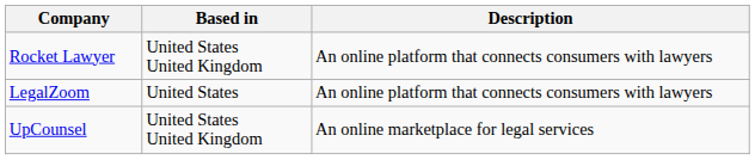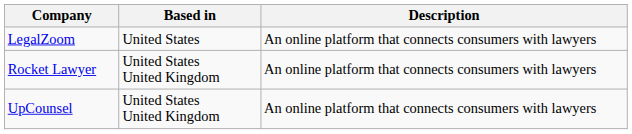 <table class="wikitable sortable">
 <tr>
 <th scope="col" style="width: 120px;">Company</th>
 <th scope="col" style="width: 150px;">Based in</th>
 <th scope="col" style="width: 400px;" class=unsortable>Description</th>
 </tr>
 <tr>
+<td style="white-space: nowrap;"><a href='#'>LegalZoom</a></td>
+<td style="white-space: nowrap;">United States</td>
+<td>An online platform that connects consumers with lawyers</td>
+</tr>
+<tr>
 <td><a href='#'>Rocket Lawyer</a></td>
 <td>United States<br>United Kingdom</td>
 <td>An online platform that connects consumers with lawyers</td>
 </tr>
 <tr>
-<td style="white-space: nowrap;"><a href='#'>LegalZoom</a></td>
-<td style="white-space: nowrap;">United States</td>
+<td><a href='#'>UpCounsel</a></td>
+<td>United States<br>United Kingdom</td>
 <td>An online platform that connects consumers with lawyers</td>
 </tr>
-<tr>
-<td><a href='#'>UpCounsel</a></td>
-<td>United States<br>United Kingdom</td>
-<td>An online marketplace for legal services</td>
-</tr>
 </table>
